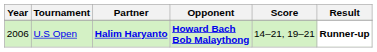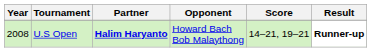 <table class="sortable wikitable" style="font-size: 90%;">
 <tr>
 <th>Year</th>
 <th>Tournament</th>
 <th>Partner</th>
 <th>Opponent</th>
 <th>Score</th>
 <th>Result</th>
 </tr>
 <tr>
 </tr>
 <tr style="background:#D4F1C5">
-<td align="center">2006</td>
+<td align="center">2008</td>
 <td align="left"><a href='#'>U.S Open</a></td>
 <td align="left"><strong> <a href='#'>Halim Haryanto</a></strong></td>
-<td align="left"><strong> <a href='#'>Howard Bach</a><br> <a href='#'>Bob Malaythong</a></strong></td>
+<td align="left"> <a href='#'>Howard Bach</a><br> <a href='#'>Bob Malaythong</a></td>
 <td align="left">14–21, 19–21</td>
 <td style="text-align:left; background:white"> <strong>Runner-up</strong></td>
 </tr>
 </table>
